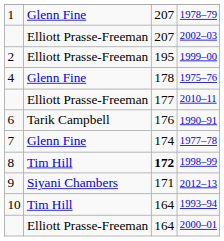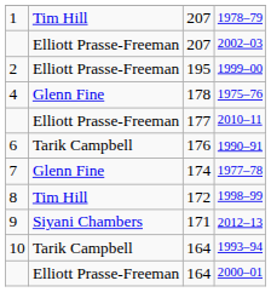 <table class="wikitable">
 <tr>
 </tr>
 <tr>
 <td>1</td>
-<td><a href='#'>Glenn Fine</a></td>
+<td><a href='#'>Tim Hill</a></td>
 <td>207</td>
 <td style="font-size:80%;"><a href='#'>1978–79</a></td>
 </tr>
 <tr>
 <td></td>
 <td>Elliott Prasse-Freeman</td>
 <td>207</td>
 <td style="font-size:80%;"><a href='#'>2002–03</a></td>
 </tr>
 <tr>
 <td>2</td>
 <td>Elliott Prasse-Freeman</td>
 <td>195</td>
 <td style="font-size:80%;"><a href='#'>1999–00</a></td>
 </tr>
 <tr>
 <td>4</td>
 <td><a href='#'>Glenn Fine</a></td>
 <td>178</td>
 <td style="font-size:80%;"><a href='#'>1975–76</a></td>
 </tr>
 <tr>
 <td></td>
 <td>Elliott Prasse-Freeman</td>
 <td>177</td>
 <td style="font-size:80%;"><a href='#'>2010–11</a></td>
 </tr>
 <tr>
 <td>6</td>
 <td>Tarik Campbell</td>
 <td>176</td>
 <td style="font-size:80%;"><a href='#'>1990–91</a></td>
 </tr>
 <tr>
 <td>7</td>
 <td><a href='#'>Glenn Fine</a></td>
 <td>174</td>
 <td style="font-size:80%;"><a href='#'>1977–78</a></td>
 </tr>
 <tr>
 <td>8</td>
 <td><a href='#'>Tim Hill</a></td>
-<td><strong>172</strong></td>
+<td>172</td>
 <td style="font-size:80%;"><a href='#'>1998–99</a></td>
 </tr>
 <tr>
 <td>9</td>
 <td><a href='#'>Siyani Chambers</a></td>
 <td>171</td>
 <td style="font-size:80%;"><a href='#'>2012–13</a></td>
 </tr>
 <tr>
 <td>10</td>
-<td><a href='#'>Tim Hill</a></td>
+<td>Tarik Campbell</td>
 <td>164</td>
 <td style="font-size:80%;"><a href='#'>1993–94</a></td>
 </tr>
 <tr>
 <td></td>
 <td>Elliott Prasse-Freeman</td>
 <td>164</td>
 <td style="font-size:80%;"><a href='#'>2000–01</a></td>
 </tr>
 </table>
